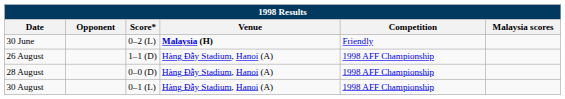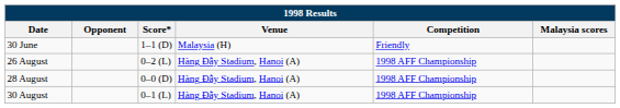 <table class="wikitable" width=100% style="text-align:left;font-size:90%;">
 <tr>
 <th colspan=9 style="background: #013A5E; color: #FFFFFF;">1998 Results</th>
 </tr>
 <tr>
 <th width=80>Date</th>
 <th width=80>Opponent</th>
 <th width=20>Score*</th>
 <th width=250>Venue</th>
 <th width=200>Competition</th>
 <th width=100>Malaysia scores</th>
 </tr>
 <tr>
 <td>30 June</td>
 <td></td>
-<td>0–2 (L)</td>
-<td><strong><a href='#'>Malaysia</a> (H)</strong></td>
+<td>1–1 (D)</td>
+<td><a href='#'>Malaysia</a> (H)</td>
 <td><a href='#'>Friendly</a></td>
 <td></td>
 </tr>
 <tr>
 <td>26 August</td>
 <td></td>
-<td>1–1 (D)</td>
+<td>0–2 (L)</td>
 <td><a href='#'>Hàng Đẫy Stadium</a>, <a href='#'>Hanoi</a> (A)</td>
 <td><a href='#'>1998 AFF Championship</a></td>
 <td></td>
 </tr>
 <tr>
 <td>28 August</td>
 <td></td>
 <td>0–0 (D)</td>
 <td><a href='#'>Hàng Đẫy Stadium</a>, <a href='#'>Hanoi</a> (A)</td>
 <td><a href='#'>1998 AFF Championship</a></td>
 <td></td>
 </tr>
 <tr>
 <td>30 August</td>
 <td></td>
 <td>0–1 (L)</td>
 <td><a href='#'>Hàng Đẫy Stadium</a>, <a href='#'>Hanoi</a> (A)</td>
 <td><a href='#'>1998 AFF Championship</a></td>
 <td></td>
 </tr>
 </table>
